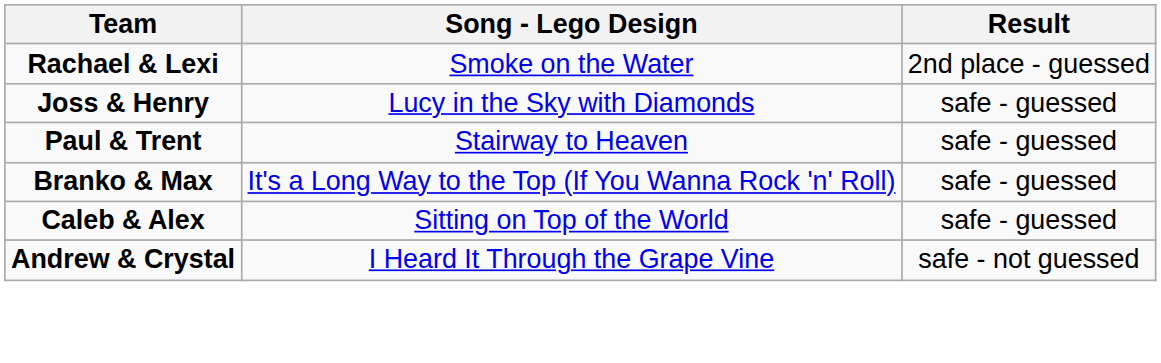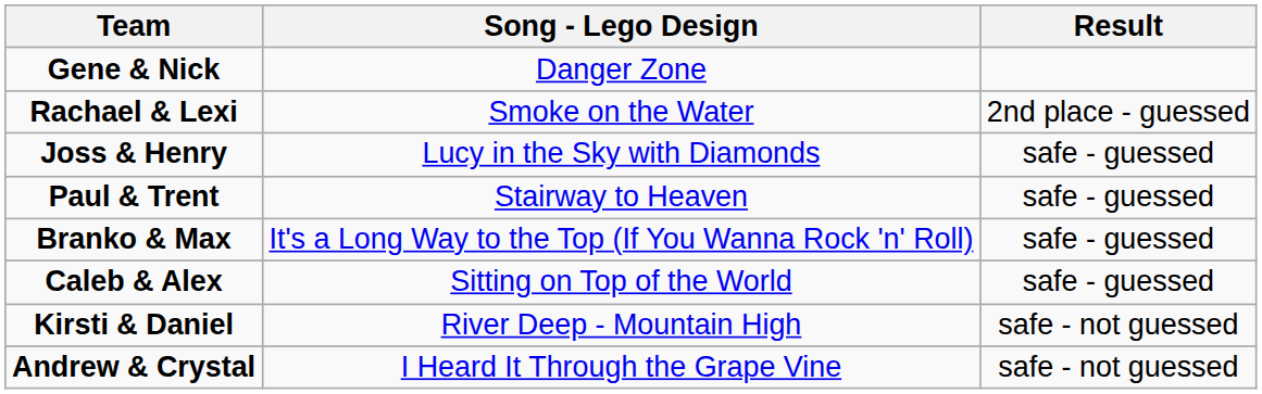 <table class="wikitable plainrowheaders" style="text-align: center; line-height:16px;">
 <tr>
 <th scope="col">Team</th>
 <th scope="col">Song - Lego Design</th>
 <th scope="col">Result</th>
+</tr>
+<tr>
+<td><strong>Gene & Nick</strong></td>
+<td><a href='#'>Danger Zone</a></td>
+<td></td>
 </tr>
 <tr>
 <td><strong>Rachael & Lexi</strong></td>
 <td><a href='#'>Smoke on the Water</a></td>
 <td>2nd place - guessed</td>
 </tr>
 <tr>
 <td><strong>Joss & Henry</strong></td>
 <td><a href='#'>Lucy in the Sky with Diamonds</a></td>
 <td>safe - guessed</td>
 </tr>
 <tr>
 <td><strong>Paul & Trent</strong></td>
 <td><a href='#'>Stairway to Heaven</a></td>
 <td>safe - guessed</td>
 </tr>
 <tr>
 <td><strong>Branko & Max</strong></td>
 <td><a href='#'>It's a Long Way to the Top (If You Wanna Rock 'n' Roll)</a></td>
 <td>safe - guessed</td>
 </tr>
 <tr>
 <td><strong>Caleb & Alex</strong></td>
 <td><a href='#'>Sitting on Top of the World</a></td>
 <td>safe - guessed</td>
 </tr>
 <tr>
+<td><strong>Kirsti & Daniel</strong></td>
+<td><a href='#'>River Deep - Mountain High</a></td>
+<td>safe - not guessed</td>
+</tr>
+<tr>
 <td><strong>Andrew & Crystal</strong></td>
 <td><a href='#'>I Heard It Through the Grape Vine</a></td>
 <td>safe - not guessed</td>
 </tr>
 </table>
